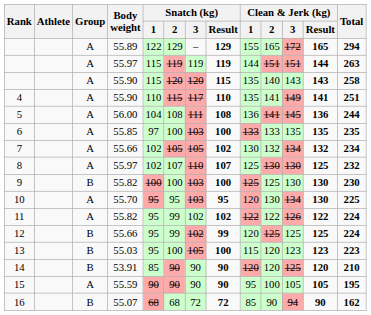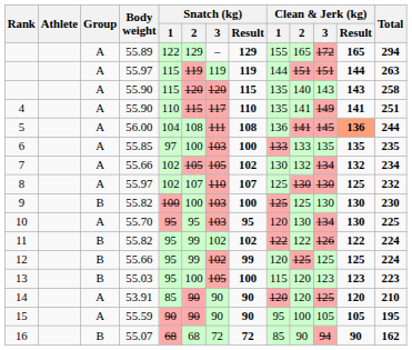 <table class="wikitable sortable" style="text-align:center;">
 <tr>
 <th rowspan="2">Rank</th>
 <th rowspan="2">Athlete</th>
 <th rowspan="2">Group</th>
 <th rowspan="2">Body<br>weight</th>
 <th colspan="4">Snatch (kg)</th>
 <th colspan="4">Clean & Jerk (kg)</th>
 <th rowspan="2">Total</th>
 </tr>
 <tr>
 <th>1</th>
 <th>2</th>
 <th>3</th>
 <th>Result</th>
 <th>1</th>
 <th>2</th>
 <th>3</th>
 <th>Result</th>
 </tr>
 <tr>
 <td></td>
 <td align="left"></td>
 <td>A</td>
 <td>55.89</td>
 <td bgcolor="ccffcc">122</td>
 <td bgcolor="ccffcc">129</td>
 <td>–</td>
 <td><strong>129 </strong></td>
 <td bgcolor="ccffcc">155</td>
 <td bgcolor="ccffcc">165</td>
 <td bgcolor="ffaaaa"><s>172</s></td>
 <td><strong>165 </strong></td>
 <td><strong>294 </strong></td>
 </tr>
 <tr>
 <td></td>
 <td align="left"></td>
 <td>A</td>
 <td>55.97</td>
 <td bgcolor="ccffcc">115</td>
 <td bgcolor="ffaaaa"><s>119</s></td>
 <td bgcolor="ccffcc">119</td>
 <td><strong>119</strong></td>
 <td bgcolor="ccffcc">144</td>
 <td bgcolor="ffaaaa"><s>151</s></td>
 <td bgcolor="ffaaaa"><s>151</s></td>
 <td><strong>144</strong></td>
 <td><strong>263</strong></td>
 </tr>
 <tr>
 <td></td>
 <td align="left"></td>
 <td>A</td>
 <td>55.90</td>
 <td bgcolor="ccffcc">115</td>
 <td bgcolor="ffaaaa"><s>120</s></td>
 <td bgcolor="ffaaaa"><s>120</s></td>
 <td><strong>115</strong></td>
 <td bgcolor="ccffcc">135</td>
 <td bgcolor="ccffcc">140</td>
 <td bgcolor="ccffcc">143</td>
 <td><strong>143</strong></td>
 <td><strong>258</strong></td>
 </tr>
 <tr>
 <td>4</td>
 <td align="left"></td>
 <td>A</td>
 <td>55.90</td>
 <td bgcolor="ccffcc">110</td>
 <td bgcolor="ffaaaa"><s>115</s></td>
 <td bgcolor="ffaaaa"><s>117</s></td>
 <td><strong>110</strong></td>
 <td bgcolor="ccffcc">135</td>
 <td bgcolor="ccffcc">141</td>
 <td bgcolor="ffaaaa"><s>149</s></td>
 <td><strong>141</strong></td>
 <td><strong>251</strong></td>
 </tr>
 <tr>
 <td>5</td>
 <td align="left"></td>
 <td>A</td>
 <td>56.00</td>
 <td bgcolor="ccffcc">104</td>
 <td bgcolor="ccffcc">108</td>
 <td bgcolor="ffaaaa"><s>111</s></td>
 <td><strong>108</strong></td>
 <td bgcolor="ccffcc">136</td>
 <td bgcolor="ffaaaa"><s>141</s></td>
 <td bgcolor="ffaaaa"><s>145</s></td>
-<td><strong>136</strong></td>
+<td style="background: lightsalmon;"><strong>136</strong></td>
 <td><strong>244</strong></td>
 </tr>
 <tr>
 <td>6</td>
 <td align="left"></td>
 <td>A</td>
 <td>55.85</td>
 <td bgcolor="ccffcc">97</td>
 <td bgcolor="ccffcc">100</td>
 <td bgcolor="ffaaaa"><s>103</s></td>
 <td><strong>100</strong></td>
 <td bgcolor="ffaaaa"><s>133</s></td>
 <td bgcolor="ccffcc">133</td>
 <td bgcolor="ccffcc">135</td>
 <td><strong>135</strong></td>
 <td><strong>235</strong></td>
 </tr>
 <tr>
 <td>7</td>
 <td align="left"></td>
 <td>A</td>
 <td>55.66</td>
 <td bgcolor="ccffcc">102</td>
 <td bgcolor="ffaaaa"><s>105</s></td>
 <td bgcolor="ffaaaa"><s>105</s></td>
 <td><strong>102</strong></td>
 <td bgcolor="ccffcc">130</td>
 <td bgcolor="ccffcc">132</td>
 <td bgcolor="ffaaaa"><s>134</s></td>
 <td><strong>132</strong></td>
 <td><strong>234</strong></td>
 </tr>
 <tr>
 <td>8</td>
 <td align="left"></td>
 <td>A</td>
 <td>55.97</td>
 <td bgcolor="ccffcc">102</td>
 <td bgcolor="ccffcc">107</td>
 <td bgcolor="ffaaaa"><s>110</s></td>
 <td><strong>107</strong></td>
 <td bgcolor="ccffcc">125</td>
 <td bgcolor="ffaaaa"><s>130</s></td>
 <td bgcolor="ffaaaa"><s>130</s></td>
 <td><strong>125</strong></td>
 <td><strong>232</strong></td>
 </tr>
 <tr>
 <td>9</td>
 <td align="left"></td>
 <td>B</td>
 <td>55.82</td>
 <td bgcolor="ffaaaa"><s>100</s></td>
 <td bgcolor="ccffcc">100</td>
 <td bgcolor="ffaaaa"><s>103</s></td>
 <td><strong>100</strong></td>
 <td bgcolor="ffaaaa"><s>125</s></td>
 <td bgcolor="ccffcc">125</td>
 <td bgcolor="ccffcc">130</td>
 <td><strong>130</strong></td>
 <td><strong>230</strong></td>
 </tr>
 <tr>
 <td>10</td>
 <td align="left"></td>
 <td>A</td>
 <td>55.70</td>
 <td bgcolor="ffaaaa"><s>95</s></td>
 <td bgcolor="ccffcc">95</td>
 <td bgcolor="ffaaaa"><s>103</s></td>
 <td><strong>95</strong></td>
 <td bgcolor="ffaaaa">120</td>
 <td bgcolor="ccffcc">130</td>
 <td bgcolor="ffaaaa"><s>134</s></td>
 <td><strong>130</strong></td>
 <td><strong>225</strong></td>
 </tr>
 <tr>
 <td>11</td>
 <td align="left"></td>
-<td>A</td>
+<td>B</td>
 <td>55.82</td>
 <td bgcolor="ccffcc">95</td>
 <td bgcolor="ccffcc">99</td>
 <td bgcolor="ccffcc">102</td>
 <td><strong>102</strong></td>
 <td bgcolor="ffaaaa"><s>122</s></td>
 <td bgcolor="ccffcc">122</td>
 <td bgcolor="ffaaaa"><s>126</s></td>
 <td><strong>122</strong></td>
 <td><strong>224</strong></td>
 </tr>
 <tr>
 <td>12</td>
 <td align="left"></td>
 <td>B</td>
 <td>55.66</td>
 <td bgcolor="ccffcc">95</td>
 <td bgcolor="ccffcc">99</td>
 <td bgcolor="ffaaaa"><s>102</s></td>
 <td><strong>99</strong></td>
 <td bgcolor="ccffcc">120</td>
 <td bgcolor="ffaaaa"><s>125</s></td>
 <td bgcolor="ccffcc">125</td>
 <td><strong>125</strong></td>
 <td><strong>224</strong></td>
 </tr>
 <tr>
 <td>13</td>
 <td align="left"></td>
 <td>B</td>
 <td>55.03</td>
 <td bgcolor="ccffcc">95</td>
 <td bgcolor="ccffcc">100</td>
 <td bgcolor="ffaaaa"><s>105</s></td>
 <td><strong>100</strong></td>
 <td bgcolor="ccffcc">115</td>
 <td bgcolor="ccffcc">120</td>
 <td bgcolor="ccffcc">123</td>
 <td><strong>123</strong></td>
 <td><strong>223</strong></td>
 </tr>
 <tr>
 <td>14</td>
 <td align="left"></td>
-<td>B</td>
+<td>A</td>
 <td>53.91</td>
 <td bgcolor="ccffcc">85</td>
 <td bgcolor="ffaaaa"><s>90</s></td>
 <td bgcolor="ccffcc">90</td>
 <td><strong>90</strong></td>
 <td bgcolor="ffaaaa"><s>120</s></td>
 <td bgcolor="ccffcc">120</td>
 <td bgcolor="ffaaaa"><s>125</s></td>
 <td><strong>120</strong></td>
 <td><strong>210</strong></td>
 </tr>
 <tr>
 <td>15</td>
 <td align="left"></td>
 <td>A</td>
 <td>55.59</td>
 <td bgcolor="ffaaaa"><s>90</s></td>
 <td bgcolor="ffaaaa"><s>90</s></td>
 <td bgcolor="ccffcc">90</td>
 <td><strong>90</strong></td>
 <td bgcolor="ccffcc">95</td>
 <td bgcolor="ccffcc">100</td>
 <td bgcolor="ccffcc">105</td>
 <td><strong>105</strong></td>
 <td><strong>195</strong></td>
 </tr>
 <tr>
 <td>16</td>
 <td align="left"></td>
 <td>B</td>
 <td>55.07</td>
 <td bgcolor="ffaaaa"><s>68</s></td>
 <td bgcolor="ccffcc">68</td>
 <td bgcolor="ccffcc">72</td>
 <td><strong>72</strong></td>
 <td bgcolor="ccffcc">85</td>
 <td bgcolor="ccffcc">90</td>
 <td bgcolor="ffaaaa"><s>94</s></td>
 <td><strong>90</strong></td>
 <td><strong>162</strong></td>
 </tr>
 </table>
